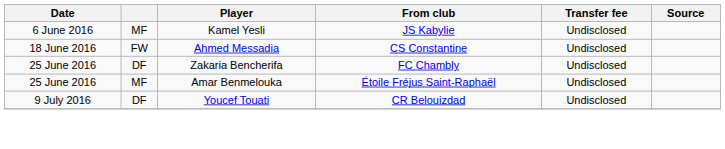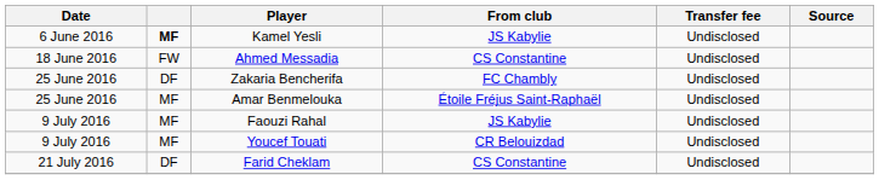 <table class="wikitable sortable" style="width:70%; text-align:center; font-size:85%; text-align:centre;">
 <tr>
 <th>Date</th>
 <th></th>
 <th>Player</th>
 <th>From club</th>
 <th>Transfer fee</th>
 <th>Source</th>
 </tr>
 <tr>
 <td>6 June 2016</td>
-<td>MF</td>
+<td><strong>MF</strong></td>
 <td> Kamel Yesli</td>
 <td><a href='#'>JS Kabylie</a></td>
 <td>Undisclosed</td>
 <td></td>
 </tr>
 <tr>
 <td>18 June 2016</td>
 <td>FW</td>
 <td> <a href='#'>Ahmed Messadia</a></td>
 <td><a href='#'>CS Constantine</a></td>
 <td>Undisclosed</td>
 <td></td>
 </tr>
 <tr>
 <td>25 June 2016</td>
 <td>DF</td>
 <td> Zakaria Bencherifa</td>
 <td> <a href='#'>FC Chambly</a></td>
 <td>Undisclosed</td>
 <td></td>
 </tr>
 <tr>
 <td>25 June 2016</td>
 <td>MF</td>
 <td> Amar Benmelouka</td>
 <td> <a href='#'>Étoile Fréjus Saint-Raphaël</a></td>
 <td>Undisclosed</td>
 <td></td>
 </tr>
 <tr>
 <td>9 July 2016</td>
-<td>DF</td>
+<td>MF</td>
+<td> Faouzi Rahal</td>
+<td><a href='#'>JS Kabylie</a></td>
+<td>Undisclosed</td>
+<td></td>
+</tr>
+<tr>
+<td>9 July 2016</td>
+<td>MF</td>
 <td> <a href='#'>Youcef Touati</a></td>
 <td><a href='#'>CR Belouizdad</a></td>
 <td>Undisclosed</td>
 <td></td>
 </tr>
 <tr>
+<td>21 July 2016</td>
+<td>DF</td>
+<td> <a href='#'>Farid Cheklam</a></td>
+<td><a href='#'>CS Constantine</a></td>
+<td>Undisclosed</td>
+<td></td>
+</tr>
+<tr>
 </tr>
 </table>
